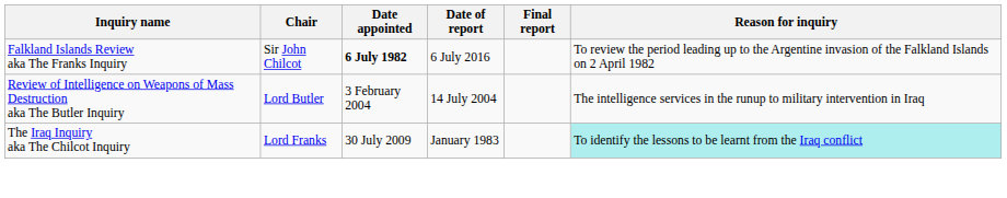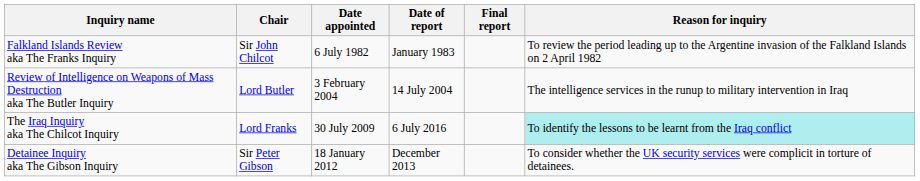 <table class="wikitable sortable">
 <tr>
 <th>Inquiry name</th>
 <th>Chair</th>
 <th>Date appointed</th>
 <th>Date of report</th>
 <th>Final report</th>
 <th>Reason for inquiry</th>
 </tr>
 <tr>
 <td><a href='#'>Falkland Islands Review</a><br>aka The Franks Inquiry</td>
 <td>Sir <a href='#'>John Chilcot</a></td>
-<td><strong>6 July 1982</strong></td>
-<td>6 July 2016</td>
+<td>6 July 1982</td>
+<td>January 1983</td>
 <td></td>
 <td>To review the period leading up to the Argentine invasion of the Falkland Islands on 2 April 1982</td>
 </tr>
 <tr>
 <td><a href='#'>Review of Intelligence on Weapons of Mass Destruction</a><br>aka The Butler Inquiry</td>
 <td><a href='#'>Lord Butler</a></td>
 <td>3 February 2004</td>
 <td>14 July 2004</td>
 <td></td>
 <td>The intelligence services in the runup to military intervention in Iraq</td>
 </tr>
 <tr>
 <td>The <a href='#'>Iraq Inquiry</a><br>aka The Chilcot Inquiry</td>
 <td><a href='#'>Lord Franks</a></td>
 <td>30 July 2009</td>
-<td>January 1983</td>
+<td>6 July 2016</td>
 <td></td>
 <td style="background: paleturquoise;">To identify the lessons to be learnt from the <a href='#'>Iraq conflict</a></td>
 </tr>
+<tr>
+<td><a href='#'>Detainee Inquiry</a><br>aka The Gibson Inquiry</td>
+<td>Sir <a href='#'>Peter Gibson</a></td>
+<td>18 January 2012</td>
+<td>December 2013</td>
+<td></td>
+<td>To consider whether the <a href='#'>UK security services</a> were complicit in torture of detainees.</td>
+</tr>
 </table>
